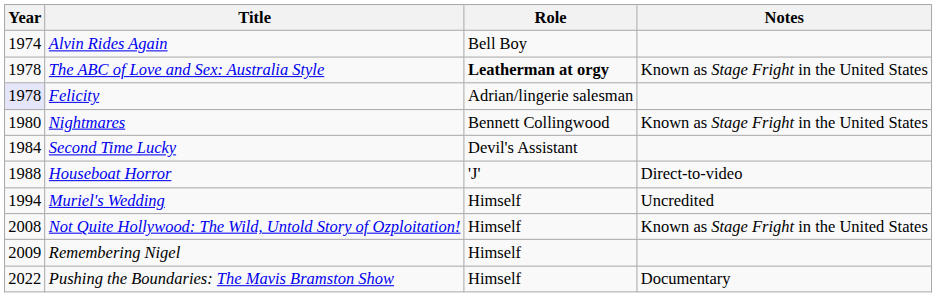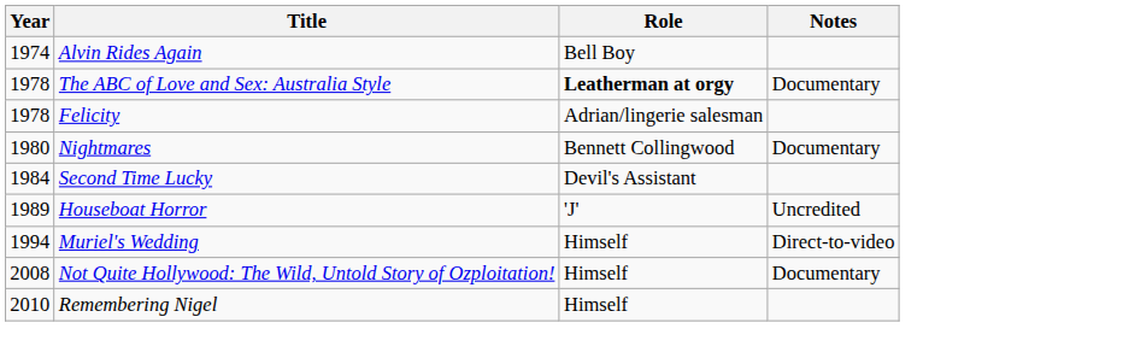 <table class="wikitable">
 <tr>
 <th>Year</th>
 <th>Title</th>
 <th>Role</th>
 <th>Notes</th>
 </tr>
 <tr>
 <td>1974</td>
 <td><em><a href='#'>Alvin Rides Again</a></em></td>
 <td>Bell Boy</td>
 <td></td>
 </tr>
 <tr>
 <td>1978</td>
 <td><em><a href='#'>The ABC of Love and Sex: Australia Style</a></em></td>
 <td><strong>Leatherman at orgy</strong></td>
-<td>Known as <em>Stage Fright</em> in the United States</td>
+<td>Documentary</td>
 </tr>
 <tr>
-<td style="background: lavender;">1978</td>
+<td>1978</td>
 <td><em><a href='#'>Felicity</a></em></td>
 <td>Adrian/lingerie salesman</td>
 <td></td>
 </tr>
 <tr>
 <td>1980</td>
 <td><em><a href='#'>Nightmares</a></em></td>
 <td>Bennett Collingwood</td>
-<td>Known as <em>Stage Fright</em> in the United States</td>
+<td>Documentary</td>
 </tr>
 <tr>
 <td>1984</td>
 <td><em><a href='#'>Second Time Lucky</a></em></td>
 <td>Devil's Assistant</td>
 <td></td>
 </tr>
 <tr>
-<td>1988</td>
+<td>1989</td>
 <td><em><a href='#'>Houseboat Horror</a></em></td>
 <td>'J'</td>
-<td>Direct-to-video</td>
+<td>Uncredited</td>
 </tr>
 <tr>
 <td>1994</td>
 <td><em><a href='#'>Muriel's Wedding</a></em></td>
 <td>Himself</td>
-<td>Uncredited</td>
+<td>Direct-to-video</td>
 </tr>
 <tr>
 <td>2008</td>
 <td><em><a href='#'>Not Quite Hollywood: The Wild, Untold Story of Ozploitation!</a></em></td>
 <td>Himself</td>
-<td>Known as <em>Stage Fright</em> in the United States</td>
+<td>Documentary</td>
 </tr>
 <tr>
-<td>2009</td>
+<td>2010</td>
 <td><em>Remembering Nigel</em></td>
 <td>Himself</td>
 <td></td>
 </tr>
-<tr>
-<td>2022</td>
-<td><em>Pushing the Boundaries: <a href='#'>The Mavis Bramston Show</a></em></td>
-<td>Himself</td>
-<td>Documentary</td>
-</tr>
 </table>
